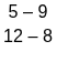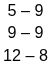 <table style="text-align:center">
 <tr>
 <th width=200></th>
 <th width=100></th>
 <th width=200></th>
 </tr>
 <tr>
 <td align=right></td>
 <td>5 – 9</td>
 <td align=left><strong></strong></td>
 </tr>
 <tr>
 <td align=right><strong></strong></td>
+<td>9 – 9</td>
+<td align=left><strong></strong></td>
+</tr>
+<tr>
+<td align=right><strong></strong></td>
 <td>12 – 8</td>
 <td align=left></td>
 </tr>
 </table>
